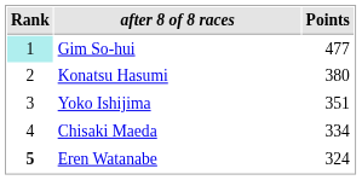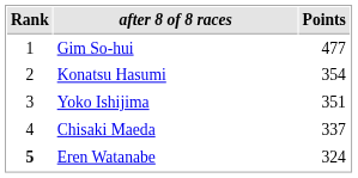 <table cellspacing="1" cellpadding="3" style="border:1px solid #aaa; font-size:86%;">
 <tr style="background:#e4e4e4;">
 <th style="border-bottom:1px solid #aaa; width:10px;">Rank</th>
 <th style="border-bottom:1px solid #aaa; width:200px; white-space:nowrap;"><em>after 8 of 8 races</em></th>
 <th style="border-bottom:1px solid #aaa; width:20px;">Points</th>
 </tr>
 <tr>
-<td style="background: paleturquoise; text-align:center;">1</td>
+<td style="text-align:center;">1</td>
 <td> <a href='#'>Gim So-hui</a></td>
 <td align="right">477</td>
 </tr>
 <tr>
 <td style="text-align:center;">2</td>
 <td> <a href='#'>Konatsu Hasumi</a></td>
-<td align="right">380</td>
+<td align="right">354</td>
 </tr>
 <tr>
 <td style="text-align:center;">3</td>
 <td> <a href='#'>Yoko Ishijima</a></td>
 <td align="right">351</td>
 </tr>
 <tr>
 <td style="text-align:center;">4</td>
 <td> <a href='#'>Chisaki Maeda</a></td>
-<td align="right">334</td>
+<td align="right">337</td>
 </tr>
 <tr>
 <td style="text-align:center;"><strong>5</strong></td>
 <td> <a href='#'>Eren Watanabe</a></td>
 <td align="right">324</td>
 </tr>
 </table>
